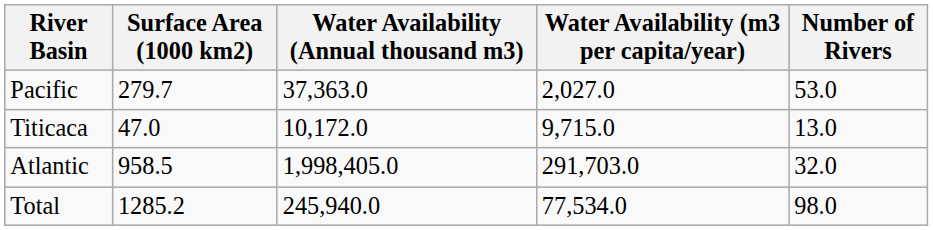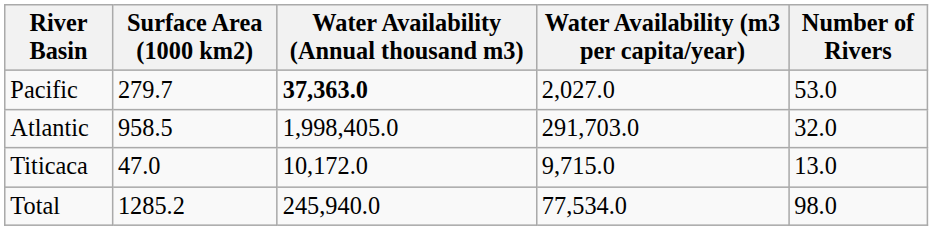 <table class="wikitable">
 <tr>
 <th>River Basin</th>
 <th>Surface Area (1000 km2)</th>
 <th>Water Availability (Annual thousand m3)</th>
 <th>Water Availability (m3 per capita/year)</th>
 <th>Number of Rivers</th>
 </tr>
 <tr>
 <td>Pacific</td>
 <td>279.7</td>
-<td>37,363.0</td>
+<td><strong>37,363.0</strong></td>
 <td>2,027.0</td>
 <td>53.0</td>
+</tr>
+<tr>
+<td>Atlantic</td>
+<td>958.5</td>
+<td>1,998,405.0</td>
+<td>291,703.0</td>
+<td>32.0</td>
 </tr>
 <tr>
 <td>Titicaca</td>
 <td>47.0</td>
 <td>10,172.0</td>
 <td>9,715.0</td>
 <td>13.0</td>
 </tr>
 <tr>
-<td>Atlantic</td>
-<td>958.5</td>
-<td>1,998,405.0</td>
-<td>291,703.0</td>
-<td>32.0</td>
-</tr>
-<tr>
 <td>Total</td>
 <td>1285.2</td>
 <td>245,940.0</td>
 <td>77,534.0</td>
 <td>98.0</td>
 </tr>
 </table>
